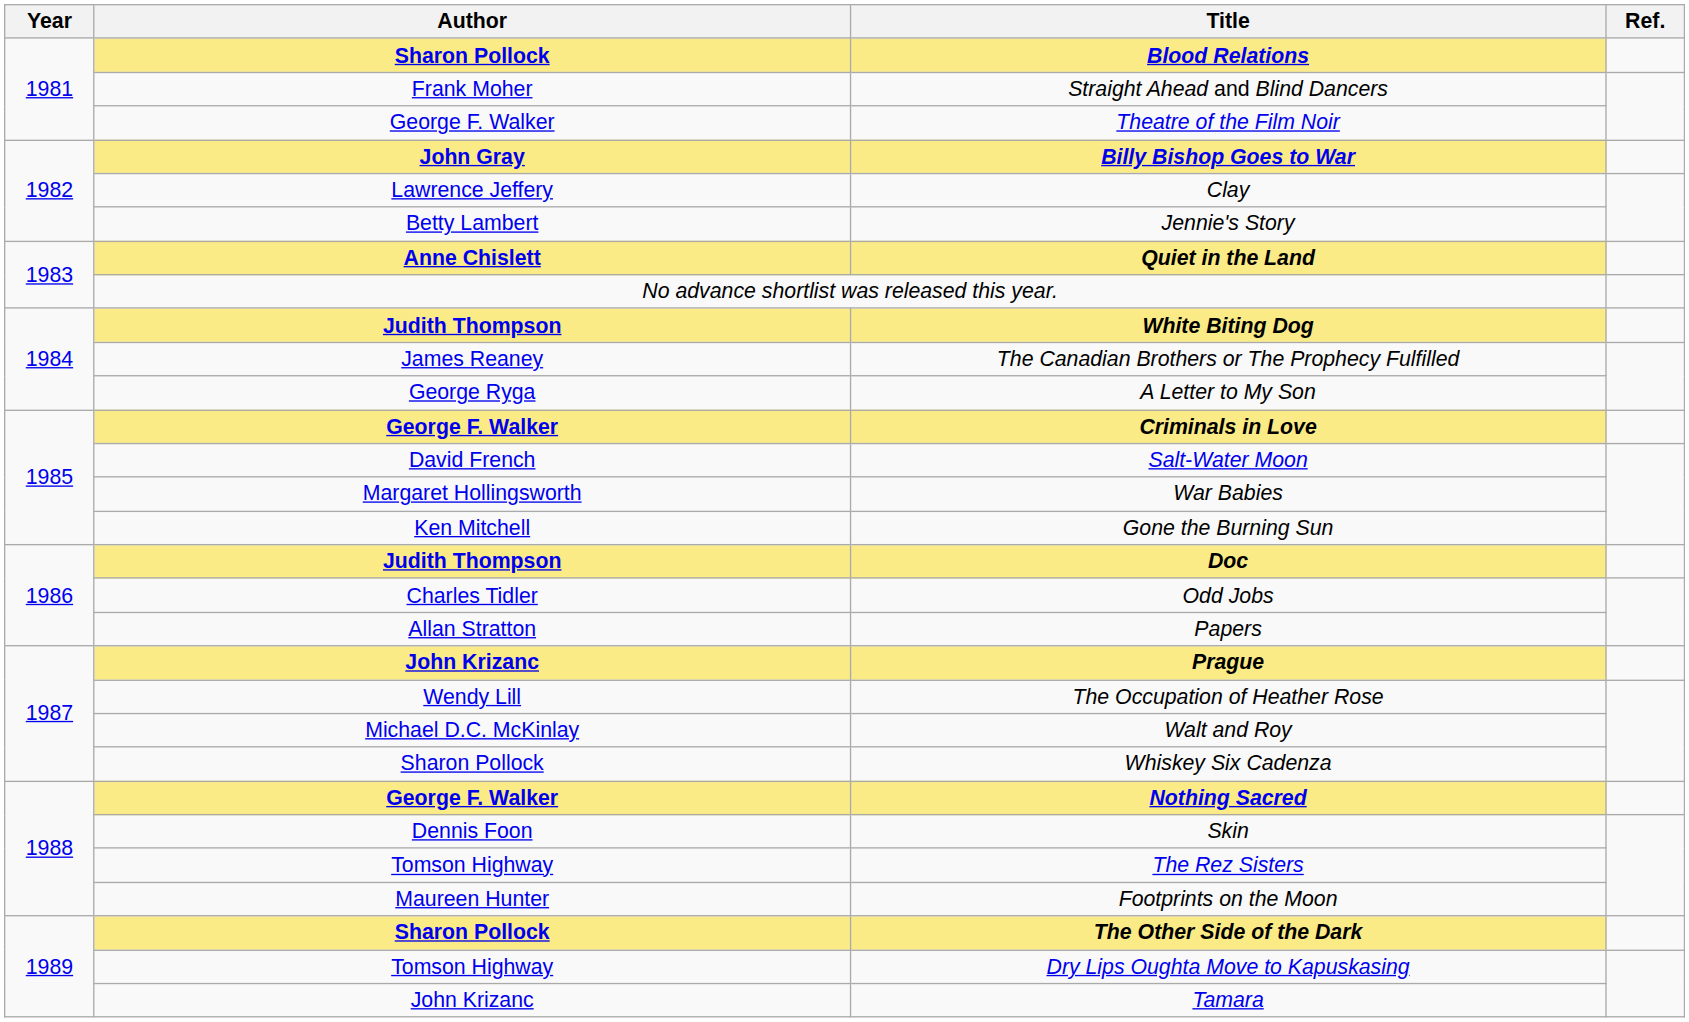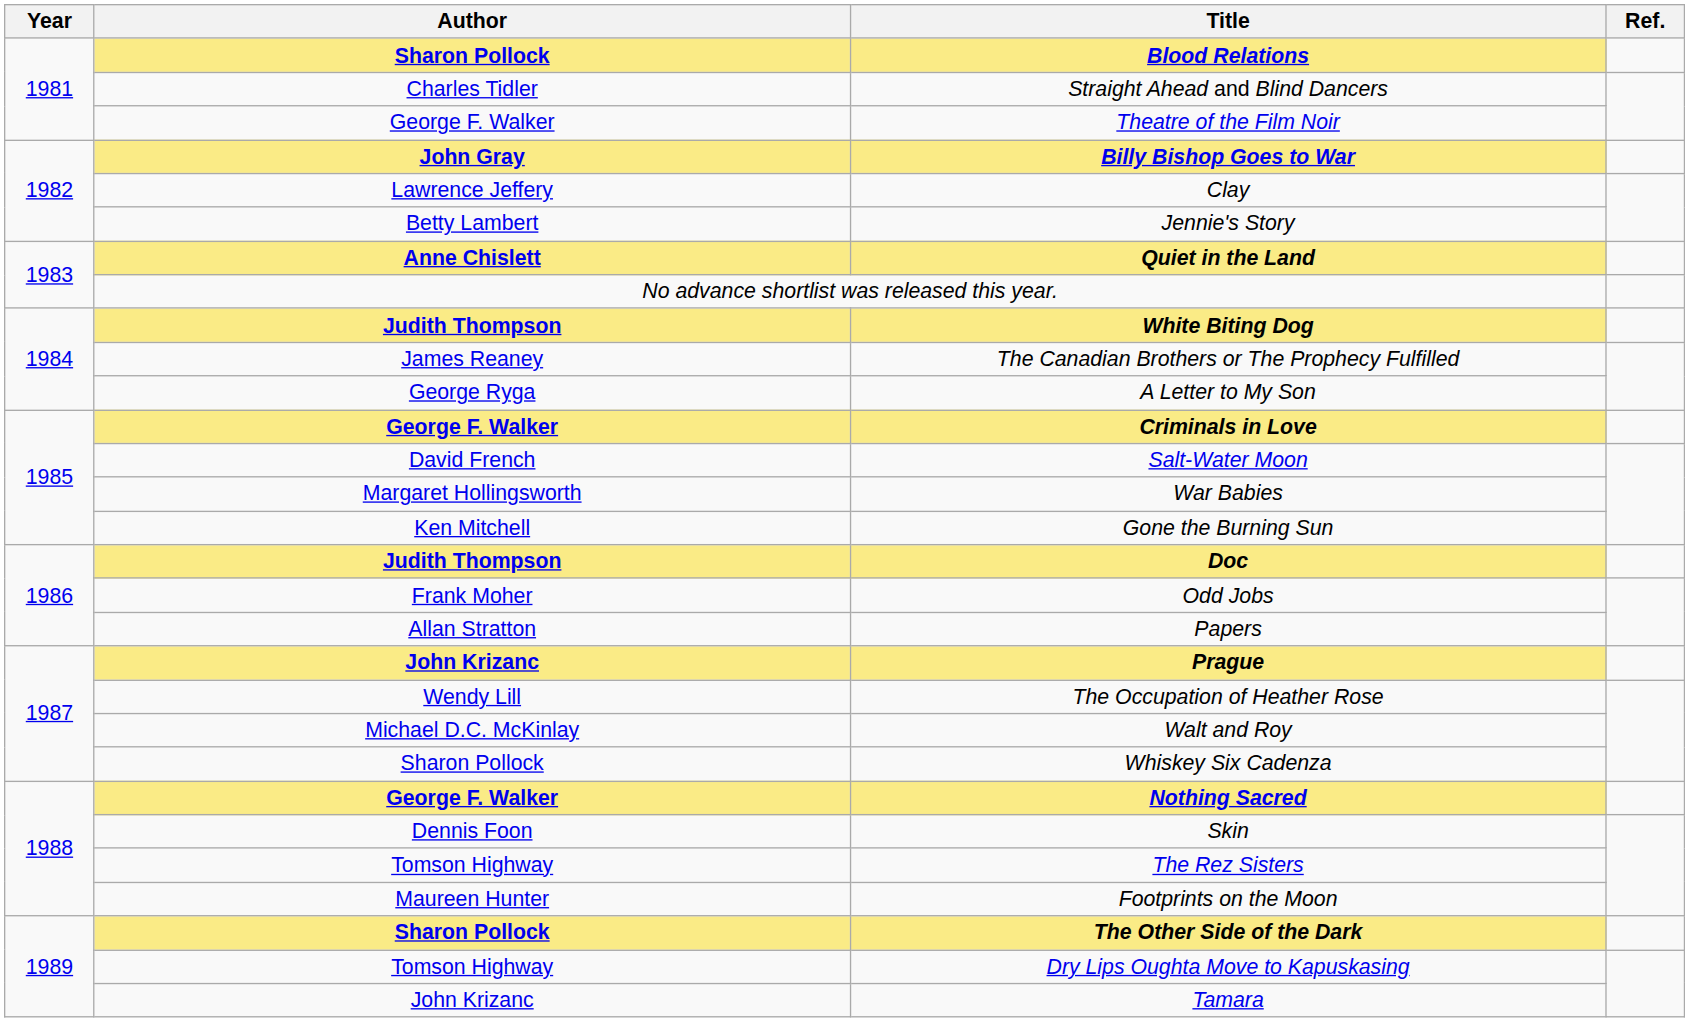 <table class="wikitable" width="100%">
 <tr>
 <th>Year</th>
 <th width="45%">Author</th>
 <th width="45%">Title</th>
 <th>Ref.</th>
 </tr>
 <tr>
 <td align="center" rowspan="3"><a href='#'>1981</a></td>
 <td align="center" style="background:#FAEB86"><strong><a href='#'>Sharon Pollock</a></strong></td>
 <td align="center" style="background:#FAEB86"><strong><em><a href='#'>Blood Relations</a></em></strong></td>
 <td></td>
 </tr>
 <tr>
-<td align="center"><a href='#'>Frank Moher</a></td>
+<td align="center"><a href='#'>Charles Tidler</a></td>
 <td align="center"><em>Straight Ahead</em> and <em>Blind Dancers</em></td>
 <td rowspan=2></td>
 </tr>
 <tr>
 <td align="center"><a href='#'>George F. Walker</a></td>
 <td align="center"><em><a href='#'>Theatre of the Film Noir</a></em></td>
 </tr>
 <tr>
 <td align="center" rowspan="3"><a href='#'>1982</a></td>
 <td align="center" style="background:#FAEB86"><strong><a href='#'>John Gray</a></strong></td>
 <td align="center" style="background:#FAEB86"><strong><em><a href='#'>Billy Bishop Goes to War</a></em></strong></td>
 <td></td>
 </tr>
 <tr>
 <td align="center"><a href='#'>Lawrence Jeffery</a></td>
 <td align="center"><em>Clay</em></td>
 <td rowspan=2></td>
 </tr>
 <tr>
 <td align="center"><a href='#'>Betty Lambert</a></td>
 <td align="center"><em>Jennie's Story</em></td>
 </tr>
 <tr>
 <td align="center" rowspan="2"><a href='#'>1983</a></td>
 <td align="center" style="background:#FAEB86"><strong><a href='#'>Anne Chislett</a></strong></td>
 <td align="center" style="background:#FAEB86"><strong><em>Quiet in the Land</em></strong></td>
 <td></td>
 </tr>
 <tr>
 <td align="center" colspan=2><em>No advance shortlist was released this year.</em></td>
 <td></td>
 </tr>
 <tr>
 <td align="center" rowspan="3"><a href='#'>1984</a></td>
 <td align="center" style="background:#FAEB86"><strong><a href='#'>Judith Thompson</a></strong></td>
 <td align="center" style="background:#FAEB86"><strong><em>White Biting Dog</em></strong></td>
 <td></td>
 </tr>
 <tr>
 <td align="center"><a href='#'>James Reaney</a></td>
 <td align="center"><em>The Canadian Brothers or The Prophecy Fulfilled</em></td>
 <td rowspan=2></td>
 </tr>
 <tr>
 <td align="center"><a href='#'>George Ryga</a></td>
 <td align="center"><em>A Letter to My Son</em></td>
 </tr>
 <tr>
 <td align="center" rowspan="4"><a href='#'>1985</a></td>
 <td align="center" style="background:#FAEB86"><strong><a href='#'>George F. Walker</a></strong></td>
 <td align="center" style="background:#FAEB86"><strong><em>Criminals in Love</em></strong></td>
 <td></td>
 </tr>
 <tr>
 <td align="center"><a href='#'>David French</a></td>
 <td align="center"><em><a href='#'>Salt-Water Moon</a></em></td>
 <td rowspan=3></td>
 </tr>
 <tr>
 <td align="center"><a href='#'>Margaret Hollingsworth</a></td>
 <td align="center"><em>War Babies</em></td>
 </tr>
 <tr>
 <td align="center"><a href='#'>Ken Mitchell</a></td>
 <td align="center"><em>Gone the Burning Sun</em></td>
 </tr>
 <tr>
 <td align="center" rowspan="3"><a href='#'>1986</a></td>
 <td align="center" style="background:#FAEB86"><strong><a href='#'>Judith Thompson</a></strong></td>
 <td align="center" style="background:#FAEB86"><strong><em>Doc</em></strong></td>
 <td></td>
 </tr>
 <tr>
-<td align="center"><a href='#'>Charles Tidler</a></td>
+<td align="center"><a href='#'>Frank Moher</a></td>
 <td align="center"><em>Odd Jobs</em></td>
 <td rowspan=2></td>
 </tr>
 <tr>
 <td align="center"><a href='#'>Allan Stratton</a></td>
 <td align="center"><em>Papers</em></td>
 </tr>
 <tr>
 <td align="center" rowspan="4"><a href='#'>1987</a></td>
 <td align="center" style="background:#FAEB86"><strong><a href='#'>John Krizanc</a></strong></td>
 <td align="center" style="background:#FAEB86"><strong><em>Prague</em></strong></td>
 <td></td>
 </tr>
 <tr>
 <td align="center"><a href='#'>Wendy Lill</a></td>
 <td align="center"><em>The Occupation of Heather Rose</em></td>
 <td rowspan=3></td>
 </tr>
 <tr>
 <td align="center"><a href='#'>Michael D.C. McKinlay</a></td>
 <td align="center"><em>Walt and Roy</em></td>
 </tr>
 <tr>
 <td align="center"><a href='#'>Sharon Pollock</a></td>
 <td align="center"><em>Whiskey Six Cadenza</em></td>
 </tr>
 <tr>
 <td align="center" rowspan="4"><a href='#'>1988</a></td>
 <td align="center" style="background:#FAEB86"><strong><a href='#'>George F. Walker</a></strong></td>
 <td align="center" style="background:#FAEB86"><strong><em><a href='#'>Nothing Sacred</a></em></strong></td>
 <td></td>
 </tr>
 <tr>
 <td align="center"><a href='#'>Dennis Foon</a></td>
 <td align="center"><em>Skin</em></td>
 <td rowspan=3></td>
 </tr>
 <tr>
 <td align="center"><a href='#'>Tomson Highway</a></td>
 <td align="center"><em><a href='#'>The Rez Sisters</a></em></td>
 </tr>
 <tr>
 <td align="center"><a href='#'>Maureen Hunter</a></td>
 <td align="center"><em>Footprints on the Moon</em></td>
 </tr>
 <tr>
 <td align="center" rowspan="3"><a href='#'>1989</a></td>
 <td align="center" style="background:#FAEB86"><strong><a href='#'>Sharon Pollock</a></strong></td>
 <td align="center" style="background:#FAEB86"><strong><em>The Other Side of the Dark</em></strong></td>
 <td></td>
 </tr>
 <tr>
 <td align="center"><a href='#'>Tomson Highway</a></td>
 <td align="center"><em><a href='#'>Dry Lips Oughta Move to Kapuskasing</a></em></td>
 <td rowspan=2></td>
 </tr>
 <tr>
 <td align="center"><a href='#'>John Krizanc</a></td>
 <td align="center"><em><a href='#'>Tamara</a></em></td>
 </tr>
 </table>
